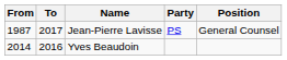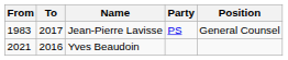 <table class="wikitable">
 <tr>
 <th>From</th>
 <th>To</th>
 <th>Name</th>
 <th>Party</th>
 <th>Position</th>
 </tr>
 <tr>
-<td>1987</td>
+<td>1983</td>
 <td>2017</td>
 <td>Jean-Pierre Lavisse</td>
 <td><a href='#'>PS</a></td>
 <td>General Counsel</td>
 </tr>
 <tr>
-<td>2014</td>
+<td>2021</td>
 <td>2016</td>
 <td>Yves Beaudoin</td>
 <td></td>
 <td></td>
 </tr>
 </table>
